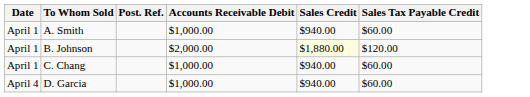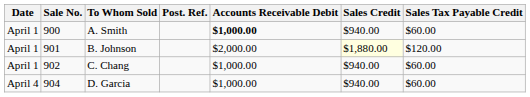 <table class="wikitable">
 <tr>
 <th>Date</th>
+<th>Sale No.</th>
 <th>To Whom Sold</th>
 <th>Post. Ref.</th>
 <th>Accounts Receivable Debit</th>
 <th>Sales Credit</th>
 <th>Sales Tax Payable Credit</th>
 </tr>
 <tr>
 <td>April 1</td>
+<td>900</td>
 <td>A. Smith</td>
 <td></td>
-<td>$1,000.00</td>
+<td><strong>$1,000.00</strong></td>
 <td>$940.00</td>
 <td>$60.00</td>
 </tr>
 <tr>
 <td>April 1</td>
+<td>901</td>
 <td>B. Johnson</td>
 <td></td>
 <td>$2,000.00</td>
 <td style="background: lightyellow;">$1,880.00</td>
 <td>$120.00</td>
 </tr>
 <tr>
 <td>April 1</td>
+<td>902</td>
 <td>C. Chang</td>
 <td></td>
 <td>$1,000.00</td>
 <td>$940.00</td>
 <td>$60.00</td>
 </tr>
 <tr>
 <td>April 4</td>
+<td>904</td>
 <td>D. Garcia</td>
 <td></td>
 <td>$1,000.00</td>
 <td>$940.00</td>
 <td>$60.00</td>
 </tr>
 </table>
